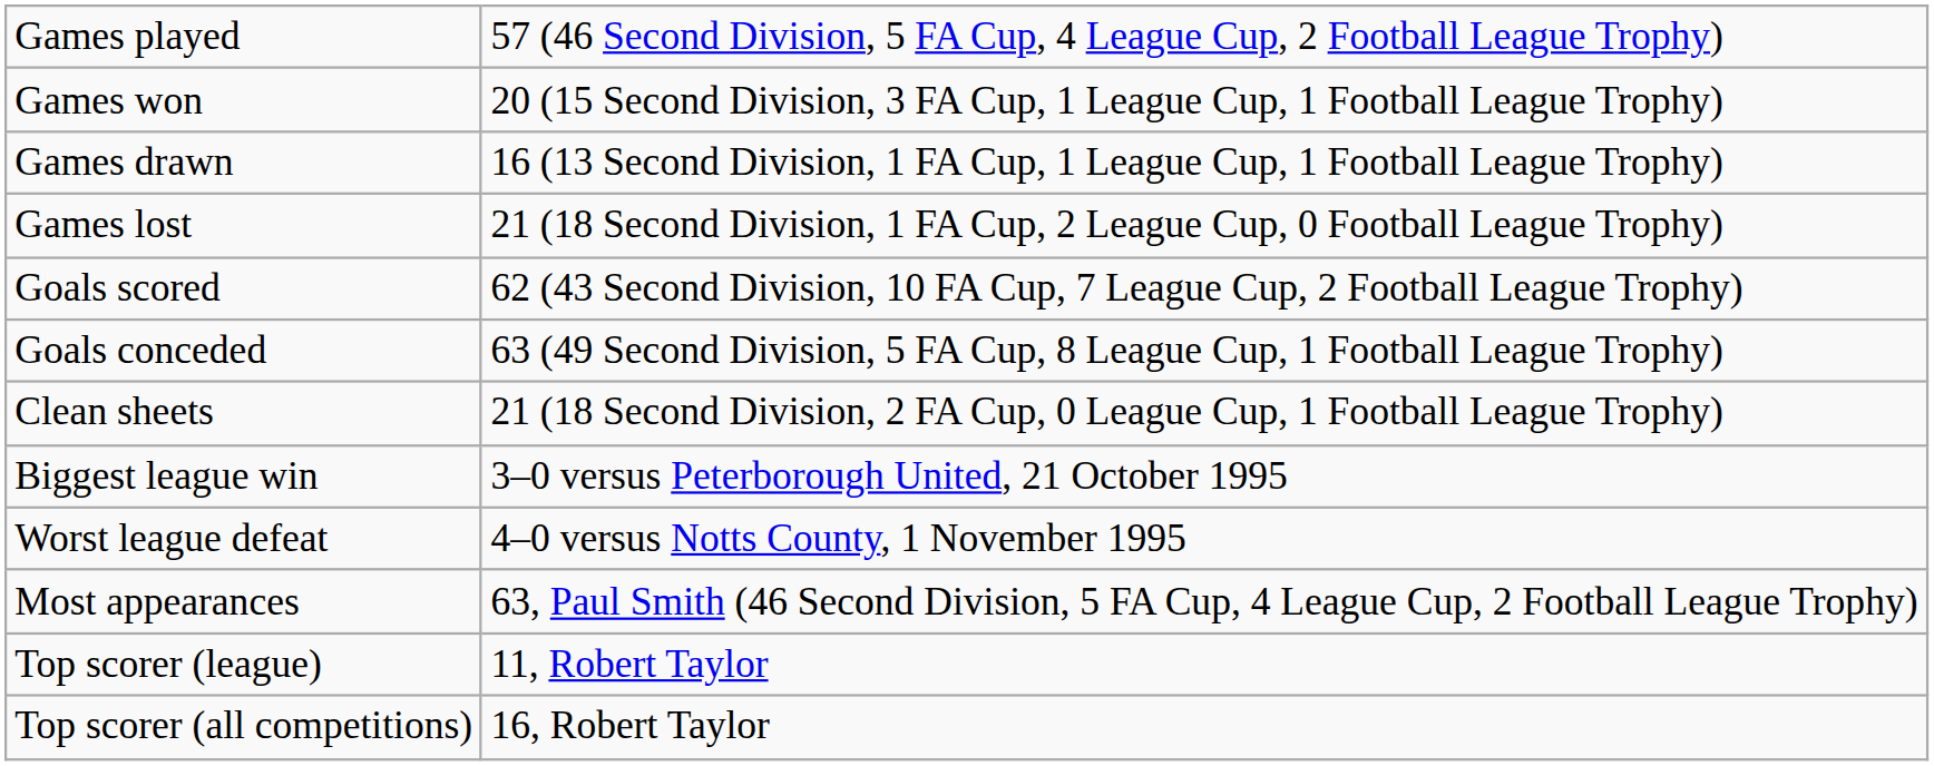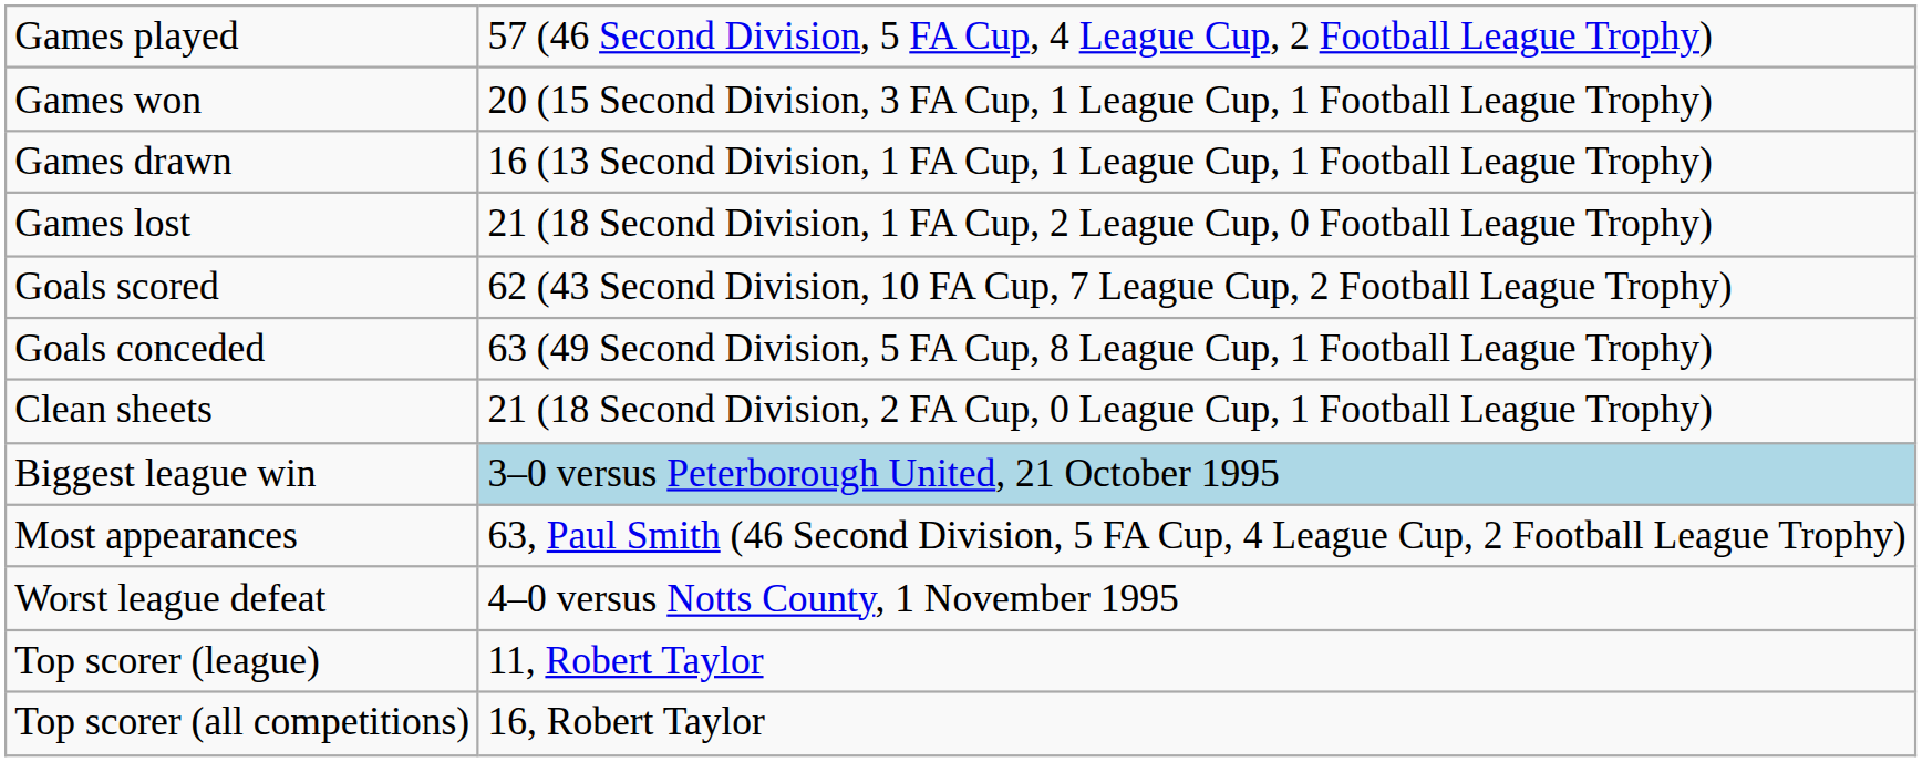 <table class="wikitable">
 <tr>
 <td>Games played</td>
 <td>57 (46 <a href='#'>Second Division</a>, 5 <a href='#'>FA Cup</a>, 4 <a href='#'>League Cup</a>, 2 <a href='#'>Football League Trophy</a>)</td>
 </tr>
 <tr>
 <td>Games won</td>
 <td>20 (15 Second Division, 3 FA Cup, 1 League Cup, 1 Football League Trophy)</td>
 </tr>
 <tr>
 <td>Games drawn</td>
 <td>16 (13 Second Division, 1 FA Cup, 1 League Cup, 1 Football League Trophy)</td>
 </tr>
 <tr>
 <td>Games lost</td>
 <td>21 (18 Second Division, 1 FA Cup, 2 League Cup, 0 Football League Trophy)</td>
 </tr>
 <tr>
 <td>Goals scored</td>
 <td>62 (43 Second Division, 10 FA Cup, 7 League Cup, 2 Football League Trophy)</td>
 </tr>
 <tr>
 <td>Goals conceded</td>
 <td>63 (49 Second Division, 5 FA Cup, 8 League Cup, 1 Football League Trophy)</td>
 </tr>
 <tr>
 <td>Clean sheets</td>
 <td>21 (18 Second Division, 2 FA Cup, 0 League Cup, 1 Football League Trophy)</td>
 </tr>
 <tr>
 <td>Biggest league win</td>
-<td>3–0 versus <a href='#'>Peterborough United</a>, 21 October 1995</td>
+<td style="background: lightblue;">3–0 versus <a href='#'>Peterborough United</a>, 21 October 1995</td>
+</tr>
+<tr>
+<td>Most appearances</td>
+<td>63, <a href='#'>Paul Smith</a> (46 Second Division, 5 FA Cup, 4 League Cup, 2 Football League Trophy)</td>
 </tr>
 <tr>
 <td>Worst league defeat</td>
 <td>4–0 versus <a href='#'>Notts County</a>, 1 November 1995</td>
-</tr>
-<tr>
-<td>Most appearances</td>
-<td>63, <a href='#'>Paul Smith</a> (46 Second Division, 5 FA Cup, 4 League Cup, 2 Football League Trophy)</td>
 </tr>
 <tr>
 <td>Top scorer (league)</td>
 <td>11, <a href='#'>Robert Taylor</a></td>
 </tr>
 <tr>
 <td>Top scorer (all competitions)</td>
 <td>16, Robert Taylor</td>
 </tr>
 </table>
